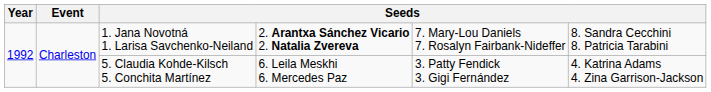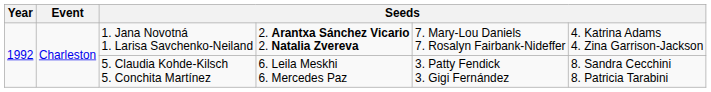 <table class="wikitable nowrap">
 <tr>
 <th scope="col">Year</th>
 <th scope="col">Event</th>
 <th colspan="4" scope="col">Seeds</th>
 </tr>
 <tr>
 <td rowspan="2"><a href='#'>1992</a></td>
 <td rowspan="2"><a href='#'>Charleston</a></td>
 <td>1.  Jana Novotná<br>1.  Larisa Savchenko-Neiland</td>
 <td>2. <strong> Arantxa Sánchez Vicario<br></strong>2. <strong> Natalia Zvereva</strong></td>
 <td>7.  Mary-Lou Daniels<br>7.  Rosalyn Fairbank-Nideffer</td>
-<td>8.  Sandra Cecchini<br>8.  Patricia Tarabini</td>
+<td>4.  Katrina Adams<br>4.  Zina Garrison-Jackson</td>
 </tr>
 <tr>
 <td>5.  Claudia Kohde-Kilsch<br>5.  Conchita Martínez</td>
 <td>6.  Leila Meskhi<br>6.  Mercedes Paz</td>
 <td>3.  Patty Fendick<br>3.  Gigi Fernández</td>
-<td>4.  Katrina Adams<br>4.  Zina Garrison-Jackson</td>
+<td>8.  Sandra Cecchini<br>8.  Patricia Tarabini</td>
 </tr>
 </table>
